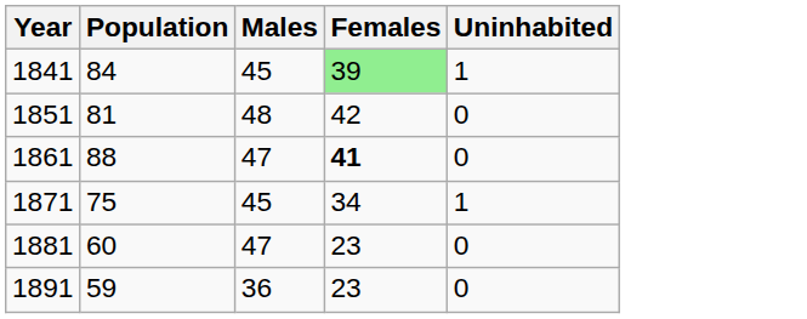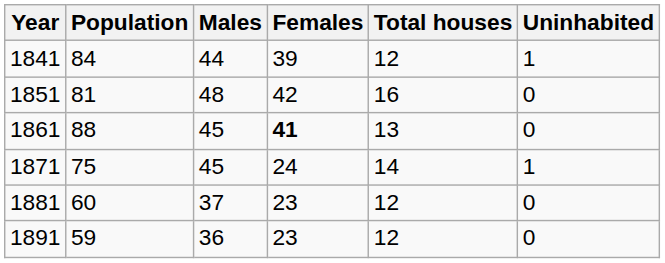 <table class="wikitable">
 <tr>
 <th>Year</th>
 <th>Population</th>
 <th>Males</th>
 <th>Females</th>
+<th>Total houses</th>
 <th>Uninhabited</th>
 </tr>
 <tr>
 <td>1841</td>
 <td>84</td>
-<td>45</td>
-<td style="background: lightgreen;">39</td>
+<td>44</td>
+<td>39</td>
+<td>12</td>
 <td>1</td>
 </tr>
 <tr>
 <td>1851</td>
 <td>81</td>
 <td>48</td>
 <td>42</td>
+<td>16</td>
 <td>0</td>
 </tr>
 <tr>
 <td>1861</td>
 <td>88</td>
-<td>47</td>
+<td>45</td>
 <td><strong>41</strong></td>
+<td>13</td>
 <td>0</td>
 </tr>
 <tr>
 <td>1871</td>
 <td>75</td>
 <td>45</td>
-<td>34</td>
+<td>24</td>
+<td>14</td>
 <td>1</td>
 </tr>
 <tr>
 <td>1881</td>
 <td>60</td>
-<td>47</td>
+<td>37</td>
 <td>23</td>
+<td>12</td>
 <td>0</td>
 </tr>
 <tr>
 <td>1891</td>
 <td>59</td>
 <td>36</td>
 <td>23</td>
+<td>12</td>
 <td>0</td>
 </tr>
 </table>
